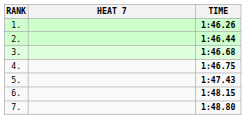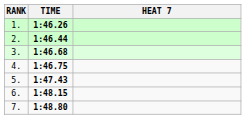 <table class="wikitable" style="border-collapse: collapse; font-size: 90%;">
 <tr>
 <th>RANK</th>
+<th style="width: 5em">TIME</th>
 <th style="width: 20em">HEAT 7</th>
-<th style="width: 5em">TIME</th>
 </tr>
 <tr style="background:#ccffcc;">
 <td align="center">1.</td>
+<td align="center"><strong>1:46.26</strong></td>
 <td></td>
-<td align="center"><strong>1:46.26</strong></td>
 </tr>
 <tr style="background:#ccffcc;">
 <td align="center">2.</td>
+<td align="center"><strong>1:46.44</strong></td>
 <td></td>
-<td align="center"><strong>1:46.44</strong></td>
 </tr>
 <tr style="background:#ddffdd;">
 <td align="center">3.</td>
+<td align="center"><strong>1:46.68</strong></td>
 <td></td>
-<td align="center"><strong>1:46.68</strong></td>
 </tr>
 <tr>
 <td align="center">4.</td>
+<td align="center"><strong>1:46.75</strong></td>
 <td></td>
-<td align="center"><strong>1:46.75</strong></td>
 </tr>
 <tr>
 <td align="center">5.</td>
+<td align="center"><strong>1:47.43</strong></td>
 <td></td>
-<td align="center"><strong>1:47.43</strong></td>
 </tr>
 <tr>
 <td align="center">6.</td>
+<td align="center"><strong>1:48.15</strong></td>
 <td></td>
-<td align="center"><strong>1:48.15</strong></td>
 </tr>
 <tr>
 <td align="center">7.</td>
+<td align="center"><strong>1:48.80</strong></td>
 <td></td>
-<td align="center"><strong>1:48.80</strong></td>
 </tr>
 </table>
